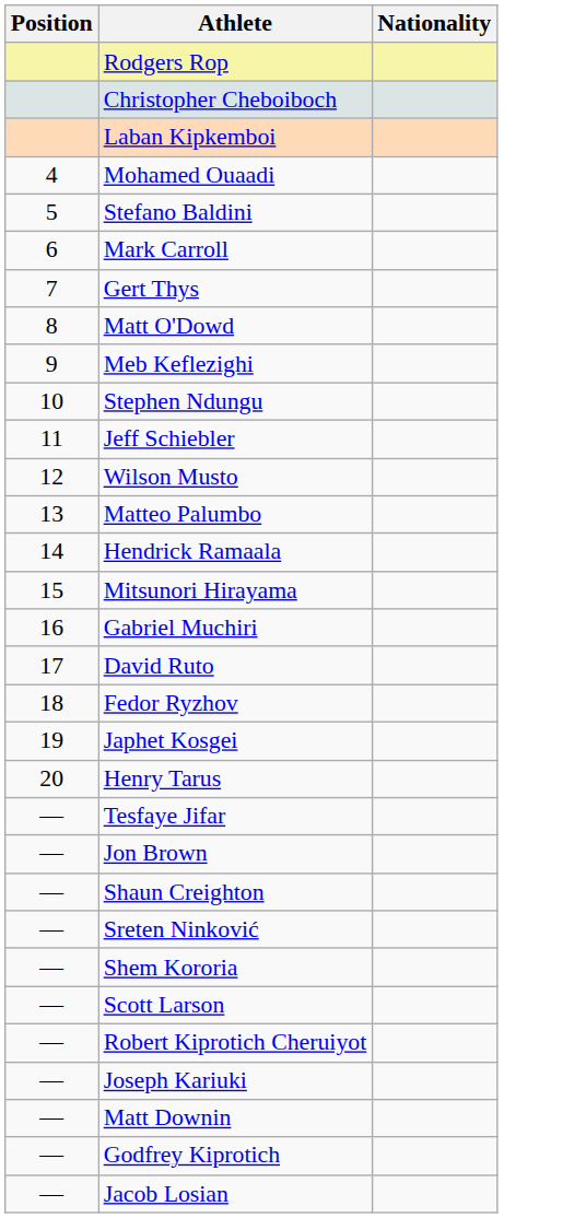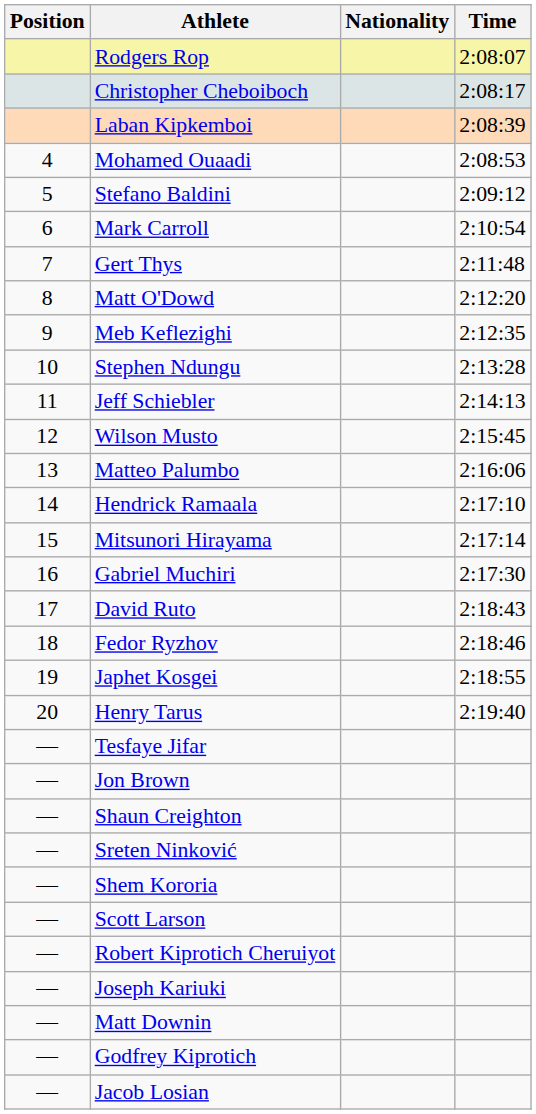 <table class="wikitable sortable">
 <tr>
 <th>Position</th>
 <th>Athlete</th>
 <th>Nationality</th>
+<th>Time</th>
 </tr>
 <tr bgcolor=#F7F6A8>
 <td align=center></td>
 <td><a href='#'>Rodgers Rop</a></td>
 <td></td>
+<td>2:08:07</td>
 </tr>
 <tr bgcolor=#DCE5E5>
 <td align=center></td>
 <td><a href='#'>Christopher Cheboiboch</a></td>
 <td></td>
+<td>2:08:17</td>
 </tr>
 <tr bgcolor=#FFDAB9>
 <td align=center></td>
 <td><a href='#'>Laban Kipkemboi</a></td>
 <td></td>
+<td>2:08:39</td>
 </tr>
 <tr>
 <td align=center>4</td>
 <td><a href='#'>Mohamed Ouaadi</a></td>
 <td></td>
+<td>2:08:53</td>
 </tr>
 <tr>
 <td align=center>5</td>
 <td><a href='#'>Stefano Baldini</a></td>
 <td></td>
+<td>2:09:12</td>
 </tr>
 <tr>
 <td align=center>6</td>
 <td><a href='#'>Mark Carroll</a></td>
 <td></td>
+<td>2:10:54</td>
 </tr>
 <tr>
 <td align=center>7</td>
 <td><a href='#'>Gert Thys</a></td>
 <td></td>
+<td>2:11:48</td>
 </tr>
 <tr>
 <td align=center>8</td>
 <td><a href='#'>Matt O'Dowd</a></td>
 <td></td>
+<td>2:12:20</td>
 </tr>
 <tr>
 <td align=center>9</td>
 <td><a href='#'>Meb Keflezighi</a></td>
 <td></td>
+<td>2:12:35</td>
 </tr>
 <tr>
 <td align=center>10</td>
 <td><a href='#'>Stephen Ndungu</a></td>
 <td></td>
+<td>2:13:28</td>
 </tr>
 <tr>
 <td align=center>11</td>
 <td><a href='#'>Jeff Schiebler</a></td>
 <td></td>
+<td>2:14:13</td>
 </tr>
 <tr>
 <td align=center>12</td>
 <td><a href='#'>Wilson Musto</a></td>
 <td></td>
+<td>2:15:45</td>
 </tr>
 <tr>
 <td align=center>13</td>
 <td><a href='#'>Matteo Palumbo</a></td>
 <td></td>
+<td>2:16:06</td>
 </tr>
 <tr>
 <td align=center>14</td>
 <td><a href='#'>Hendrick Ramaala</a></td>
 <td></td>
+<td>2:17:10</td>
 </tr>
 <tr>
 <td align=center>15</td>
 <td><a href='#'>Mitsunori Hirayama</a></td>
 <td></td>
+<td>2:17:14</td>
 </tr>
 <tr>
 <td align=center>16</td>
 <td><a href='#'>Gabriel Muchiri</a></td>
 <td></td>
+<td>2:17:30</td>
 </tr>
 <tr>
 <td align=center>17</td>
 <td><a href='#'>David Ruto</a></td>
 <td></td>
+<td>2:18:43</td>
 </tr>
 <tr>
 <td align=center>18</td>
 <td><a href='#'>Fedor Ryzhov</a></td>
 <td></td>
+<td>2:18:46</td>
 </tr>
 <tr>
 <td align=center>19</td>
 <td><a href='#'>Japhet Kosgei</a></td>
 <td></td>
+<td>2:18:55</td>
 </tr>
 <tr>
 <td align=center>20</td>
 <td><a href='#'>Henry Tarus</a></td>
 <td></td>
+<td>2:19:40</td>
 </tr>
 <tr>
 <td align=center>—</td>
 <td><a href='#'>Tesfaye Jifar</a></td>
+<td></td>
 <td></td>
 </tr>
 <tr>
 <td align=center>—</td>
 <td><a href='#'>Jon Brown</a></td>
 <td></td>
+<td></td>
 </tr>
 <tr>
 <td align=center>—</td>
 <td><a href='#'>Shaun Creighton</a></td>
+<td></td>
 <td></td>
 </tr>
 <tr>
 <td align=center>—</td>
 <td><a href='#'>Sreten Ninković</a></td>
 <td></td>
+<td></td>
 </tr>
 <tr>
 <td align=center>—</td>
 <td><a href='#'>Shem Kororia</a></td>
+<td></td>
 <td></td>
 </tr>
 <tr>
 <td align=center>—</td>
 <td><a href='#'>Scott Larson</a></td>
 <td></td>
+<td></td>
 </tr>
 <tr>
 <td align=center>—</td>
 <td><a href='#'>Robert Kiprotich Cheruiyot</a></td>
+<td></td>
 <td></td>
 </tr>
 <tr>
 <td align=center>—</td>
 <td><a href='#'>Joseph Kariuki</a></td>
 <td></td>
+<td></td>
 </tr>
 <tr>
 <td align=center>—</td>
 <td><a href='#'>Matt Downin</a></td>
+<td></td>
 <td></td>
 </tr>
 <tr>
 <td align=center>—</td>
 <td><a href='#'>Godfrey Kiprotich</a></td>
 <td></td>
+<td></td>
 </tr>
 <tr>
 <td align=center>—</td>
 <td><a href='#'>Jacob Losian</a></td>
 <td></td>
+<td></td>
 </tr>
 </table>
